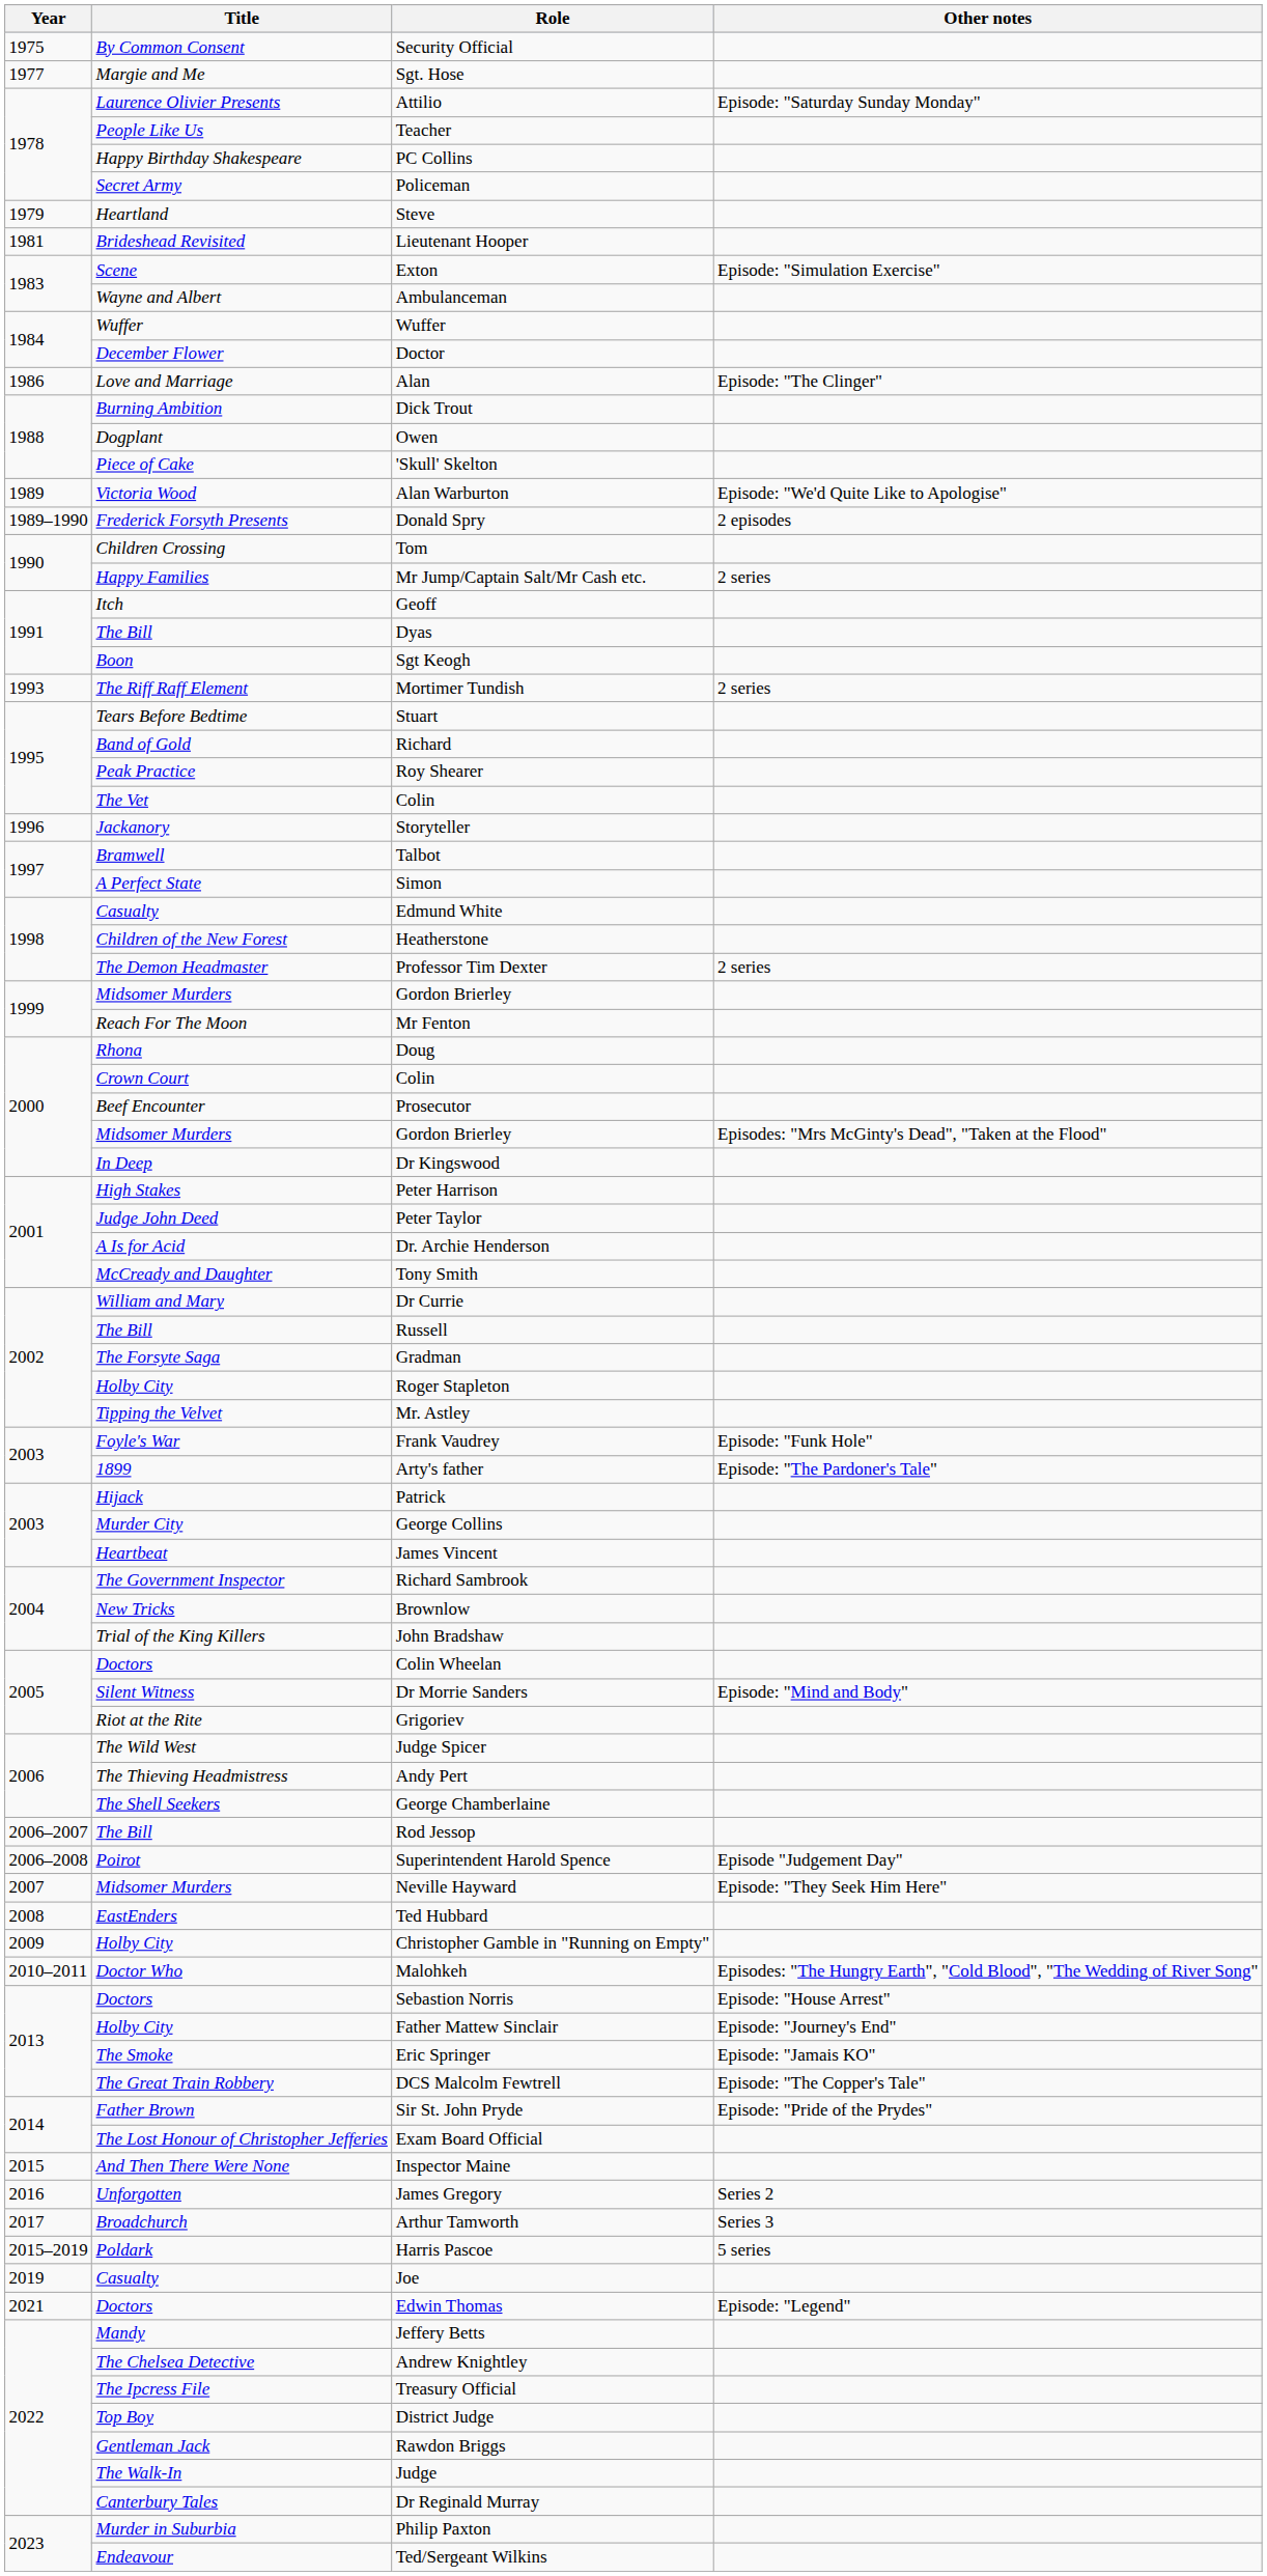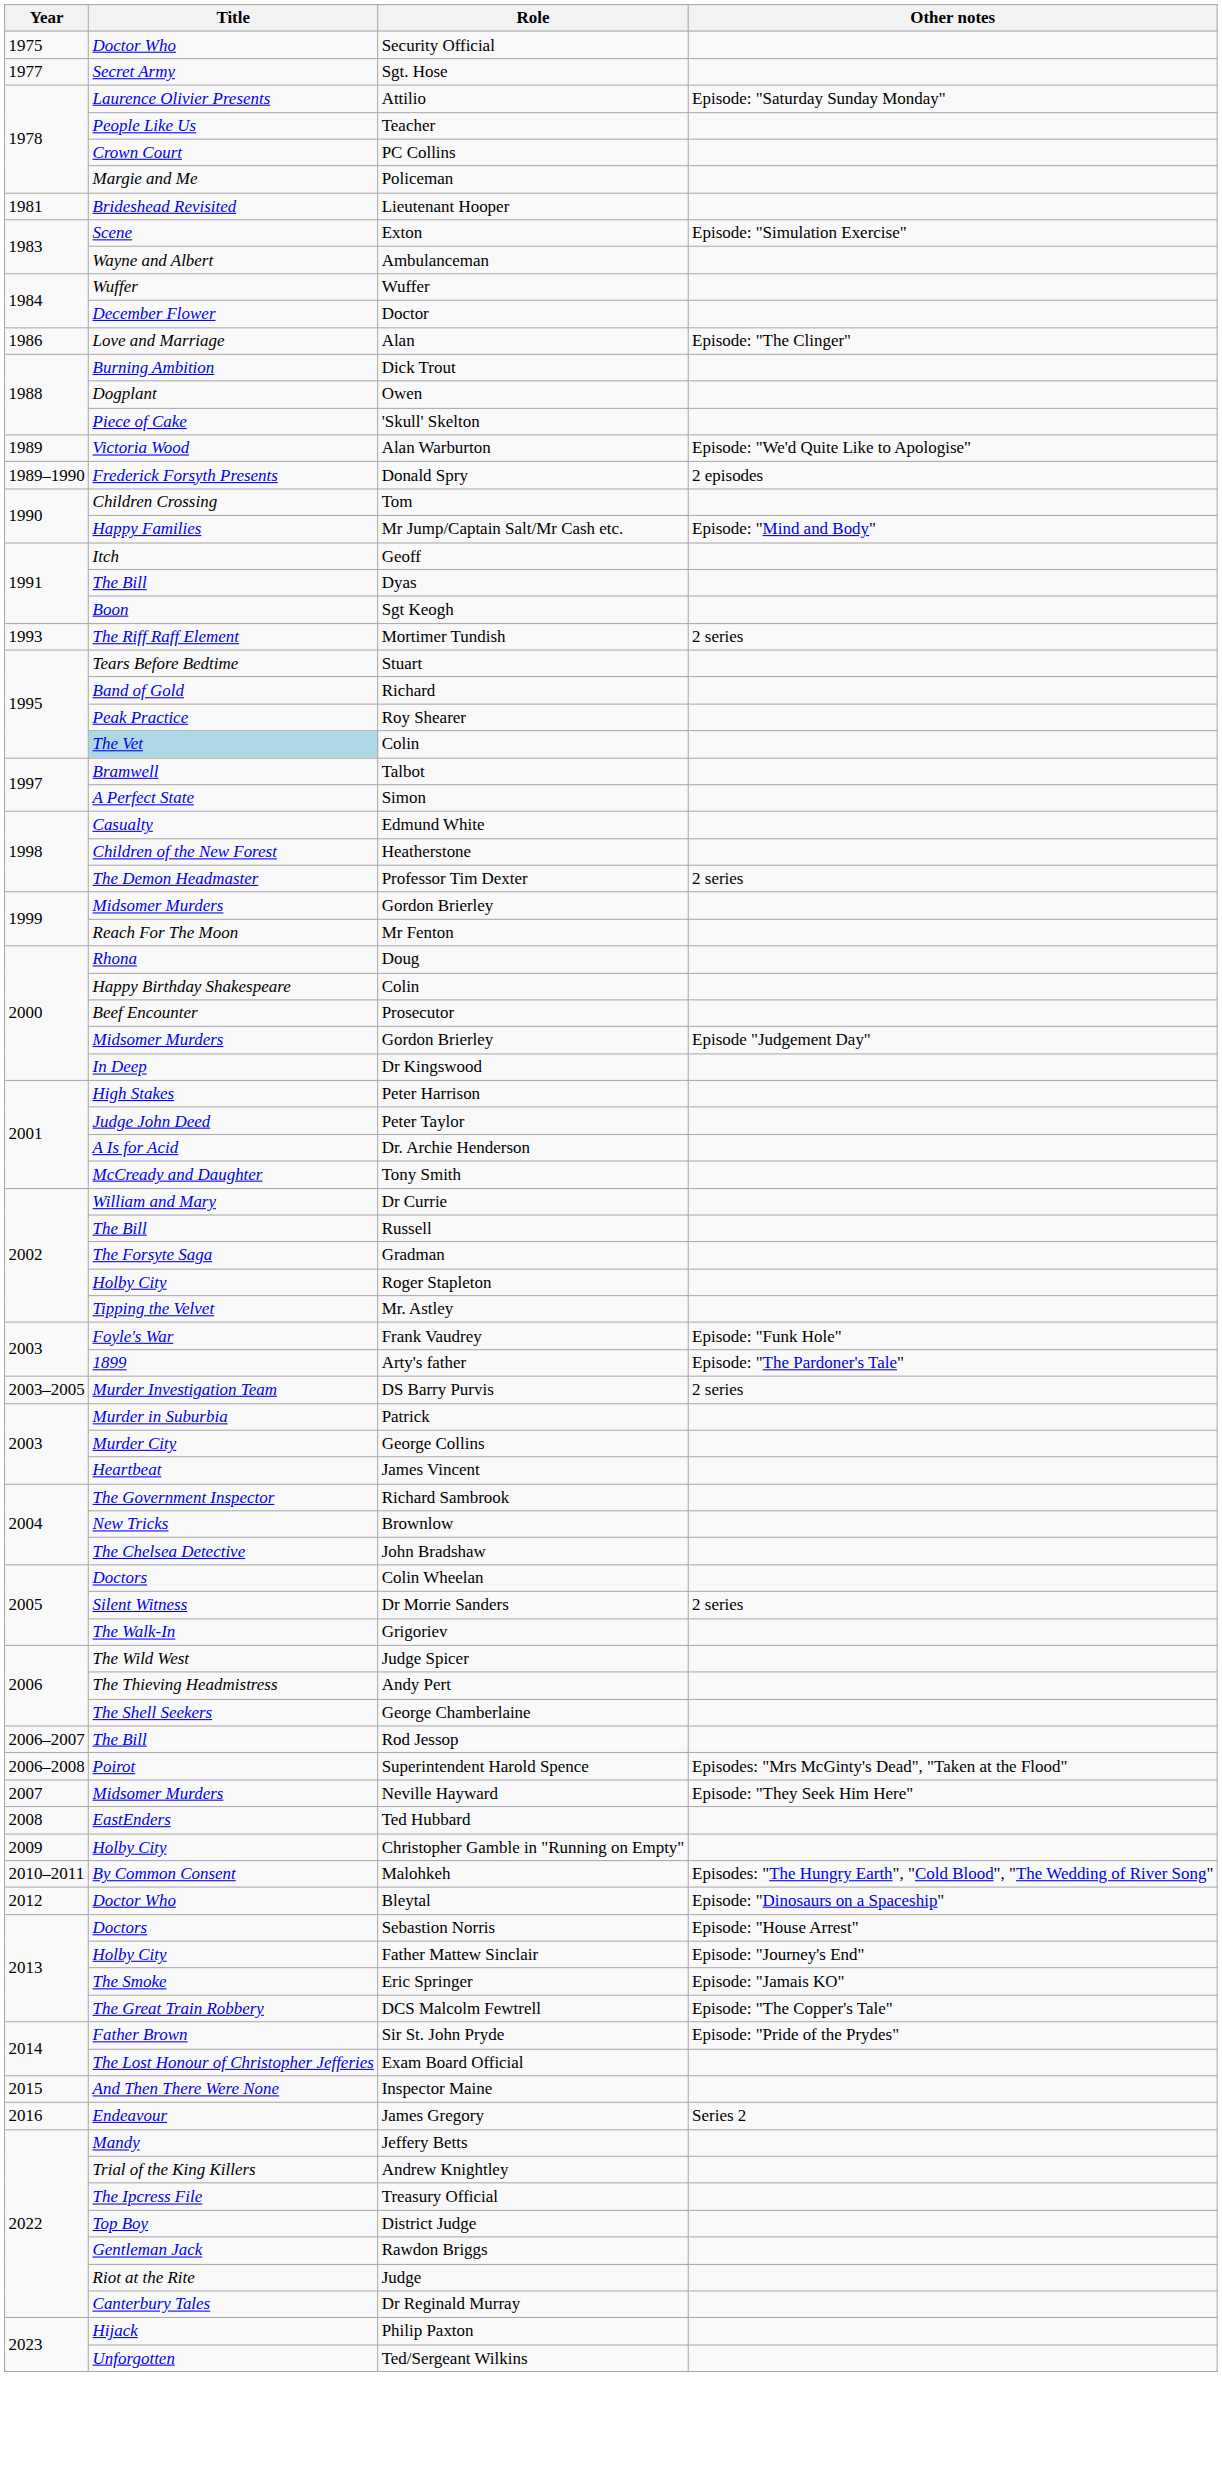 <table class="wikitable">
 <tr style="background:#b0c4de; text-align:center;">
 <th>Year</th>
 <th>Title</th>
 <th>Role</th>
 <th>Other notes</th>
 </tr>
 <tr>
 <td>1975</td>
-<td><em><a href='#'>By Common Consent</a></em></td>
+<td><em><a href='#'>Doctor Who</a></em></td>
 <td>Security Official</td>
 <td></td>
 </tr>
 <tr>
 <td>1977</td>
-<td><em>Margie and Me</em></td>
+<td><em><a href='#'>Secret Army</a></em></td>
 <td>Sgt. Hose</td>
 <td></td>
 </tr>
 <tr>
 <td rowspan="4">1978</td>
 <td><em><a href='#'>Laurence Olivier Presents</a></em></td>
 <td>Attilio</td>
 <td>Episode: "Saturday Sunday Monday"</td>
 </tr>
 <tr>
 <td><em><a href='#'>People Like Us</a></em></td>
 <td>Teacher</td>
 <td></td>
 </tr>
 <tr>
-<td><em>Happy Birthday Shakespeare</em></td>
+<td><em><a href='#'>Crown Court</a></em></td>
 <td>PC Collins</td>
 <td></td>
 </tr>
 <tr>
-<td><em><a href='#'>Secret Army</a></em></td>
+<td><em>Margie and Me</em></td>
 <td>Policeman</td>
-<td></td>
-</tr>
-<tr>
-<td>1979</td>
-<td><em>Heartland</em></td>
-<td>Steve</td>
 <td></td>
 </tr>
 <tr>
 <td>1981</td>
 <td><em><a href='#'>Brideshead Revisited</a></em></td>
 <td>Lieutenant Hooper</td>
 <td></td>
 </tr>
 <tr>
 <td rowspan="2">1983</td>
 <td><em><a href='#'>Scene</a></em></td>
 <td>Exton</td>
 <td>Episode: "Simulation Exercise"</td>
 </tr>
 <tr>
 <td><em>Wayne and Albert</em></td>
 <td>Ambulanceman</td>
 <td></td>
 </tr>
 <tr>
 <td rowspan="2">1984</td>
 <td><em>Wuffer</em></td>
 <td>Wuffer</td>
 <td></td>
 </tr>
 <tr>
 <td><em><a href='#'>December Flower</a></em></td>
 <td>Doctor</td>
 <td></td>
 </tr>
 <tr>
 <td>1986</td>
 <td><em>Love and Marriage</em></td>
 <td>Alan</td>
 <td>Episode: "The Clinger"</td>
 </tr>
 <tr>
 <td rowspan="3">1988</td>
 <td><em><a href='#'>Burning Ambition</a></em></td>
 <td>Dick Trout</td>
 <td></td>
 </tr>
 <tr>
 <td><em>Dogplant</em></td>
 <td>Owen</td>
 <td></td>
 </tr>
 <tr>
 <td><em><a href='#'>Piece of Cake</a></em></td>
 <td>'Skull' Skelton</td>
 <td></td>
 </tr>
 <tr>
 <td>1989</td>
 <td><em><a href='#'>Victoria Wood</a></em></td>
 <td>Alan Warburton</td>
 <td>Episode: "We'd Quite Like to Apologise"</td>
 </tr>
 <tr>
 <td>1989–1990</td>
 <td><em><a href='#'>Frederick Forsyth Presents</a></em></td>
 <td>Donald Spry</td>
 <td>2 episodes</td>
 </tr>
 <tr>
 <td rowspan="2">1990</td>
 <td><em>Children Crossing </em></td>
 <td>Tom</td>
 <td></td>
 </tr>
 <tr>
 <td><em><a href='#'>Happy Families</a></em></td>
 <td>Mr Jump/Captain Salt/Mr Cash etc.</td>
-<td>2 series</td>
+<td>Episode: "<a href='#'>Mind and Body</a>"</td>
 </tr>
 <tr>
 <td rowspan="3">1991</td>
 <td><em>Itch</em></td>
 <td>Geoff</td>
 <td></td>
 </tr>
 <tr>
 <td><em><a href='#'>The Bill</a></em></td>
 <td>Dyas</td>
 <td></td>
 </tr>
 <tr>
 <td><em><a href='#'>Boon</a></em></td>
 <td>Sgt Keogh</td>
 <td></td>
 </tr>
 <tr>
 <td>1993</td>
 <td><em><a href='#'>The Riff Raff Element</a></em></td>
 <td>Mortimer Tundish</td>
 <td>2 series</td>
 </tr>
 <tr>
 <td rowspan="4">1995</td>
 <td><em>Tears Before Bedtime</em></td>
 <td>Stuart</td>
 <td></td>
 </tr>
 <tr>
 <td><em><a href='#'>Band of Gold</a></em></td>
 <td>Richard</td>
 <td></td>
 </tr>
 <tr>
 <td><em><a href='#'>Peak Practice</a></em></td>
 <td>Roy Shearer</td>
 <td></td>
 </tr>
 <tr>
-<td><em><a href='#'>The Vet</a></em></td>
+<td style="background: lightblue;"><em><a href='#'>The Vet</a></em></td>
 <td>Colin</td>
-<td></td>
-</tr>
-<tr>
-<td>1996</td>
-<td><em><a href='#'>Jackanory</a></em></td>
-<td>Storyteller</td>
 <td></td>
 </tr>
 <tr>
 <td rowspan="2">1997</td>
 <td><em><a href='#'>Bramwell</a></em></td>
 <td>Talbot</td>
 <td></td>
 </tr>
 <tr>
 <td><em><a href='#'>A Perfect State</a></em></td>
 <td>Simon</td>
 <td></td>
 </tr>
 <tr>
 <td rowspan="3">1998</td>
 <td><em><a href='#'>Casualty</a></em></td>
 <td>Edmund White</td>
 <td></td>
 </tr>
 <tr>
 <td><em><a href='#'>Children of the New Forest</a></em></td>
 <td>Heatherstone</td>
 <td></td>
 </tr>
 <tr>
 <td><em><a href='#'>The Demon Headmaster</a></em></td>
 <td>Professor Tim Dexter</td>
 <td>2 series</td>
 </tr>
 <tr>
 <td rowspan="2">1999</td>
 <td><em><a href='#'>Midsomer Murders</a></em></td>
 <td>Gordon Brierley</td>
 <td></td>
 </tr>
 <tr>
 <td><em>Reach For The Moon</em></td>
 <td>Mr Fenton</td>
 <td></td>
 </tr>
 <tr>
 <td rowspan="5">2000</td>
 <td><em><a href='#'>Rhona</a></em></td>
 <td>Doug</td>
 <td></td>
 </tr>
 <tr>
-<td><em><a href='#'>Crown Court</a></em></td>
+<td><em>Happy Birthday Shakespeare</em></td>
 <td>Colin</td>
 <td></td>
 </tr>
 <tr>
 <td><em>Beef Encounter</em></td>
 <td>Prosecutor</td>
 <td></td>
 </tr>
 <tr>
 <td><em><a href='#'>Midsomer Murders</a></em></td>
 <td>Gordon Brierley</td>
-<td>Episodes: "Mrs McGinty's Dead", "Taken at the Flood"</td>
+<td>Episode "Judgement Day"</td>
 </tr>
 <tr>
 <td><em><a href='#'>In Deep</a></em></td>
 <td>Dr Kingswood</td>
 <td></td>
 </tr>
 <tr>
 <td rowspan="4">2001</td>
 <td><em><a href='#'>High Stakes</a></em></td>
 <td>Peter Harrison</td>
 <td></td>
 </tr>
 <tr>
 <td><em><a href='#'>Judge John Deed</a></em></td>
 <td>Peter Taylor</td>
 <td></td>
 </tr>
 <tr>
 <td><em><a href='#'>A Is for Acid</a></em></td>
 <td>Dr. Archie Henderson</td>
 <td></td>
 </tr>
 <tr>
 <td><em><a href='#'>McCready and Daughter</a></em></td>
 <td>Tony Smith</td>
 <td></td>
 </tr>
 <tr>
 <td rowspan="5">2002</td>
 <td><em><a href='#'>William and Mary</a></em></td>
 <td>Dr Currie</td>
 <td></td>
 </tr>
 <tr>
 <td><em><a href='#'>The Bill</a></em></td>
 <td>Russell</td>
 <td></td>
 </tr>
 <tr>
 <td><em><a href='#'>The Forsyte Saga</a></em></td>
 <td>Gradman</td>
 <td></td>
 </tr>
 <tr>
 <td><em><a href='#'>Holby City</a></em></td>
 <td>Roger Stapleton</td>
 <td></td>
 </tr>
 <tr>
 <td><em><a href='#'>Tipping the Velvet</a></em></td>
 <td>Mr. Astley</td>
 <td></td>
 </tr>
 <tr>
 <td rowspan="2">2003</td>
 <td><em><a href='#'>Foyle's War</a></em></td>
 <td>Frank Vaudrey</td>
 <td>Episode: "Funk Hole"</td>
 </tr>
 <tr>
 <td><em><a href='#'>1899</a></em></td>
 <td>Arty's father</td>
 <td>Episode: "<a href='#'>The Pardoner's Tale</a>"</td>
 </tr>
 <tr>
+<td>2003–2005</td>
+<td><em><a href='#'>Murder Investigation Team</a></em></td>
+<td>DS Barry Purvis</td>
+<td>2 series</td>
+</tr>
+<tr>
 <td rowspan="3">2003</td>
-<td><em><a href='#'>Hijack</a></em></td>
+<td><em><a href='#'>Murder in Suburbia</a></em></td>
 <td>Patrick</td>
 <td></td>
 </tr>
 <tr>
 <td><em><a href='#'>Murder City</a></em></td>
 <td>George Collins</td>
 <td></td>
 </tr>
 <tr>
 <td><em><a href='#'>Heartbeat</a></em></td>
 <td>James Vincent</td>
 <td></td>
 </tr>
 <tr>
 <td rowspan="3">2004</td>
 <td><em><a href='#'>The Government Inspector</a></em></td>
 <td>Richard Sambrook</td>
 <td></td>
 </tr>
 <tr>
 <td><em><a href='#'>New Tricks</a></em></td>
 <td>Brownlow</td>
 <td></td>
 </tr>
 <tr>
-<td><em>Trial of the King Killers</em></td>
+<td><em><a href='#'>The Chelsea Detective</a></em></td>
 <td>John Bradshaw</td>
 <td></td>
 </tr>
 <tr>
 <td rowspan="3">2005</td>
 <td><em><a href='#'>Doctors</a></em></td>
 <td>Colin Wheelan</td>
 <td></td>
 </tr>
 <tr>
 <td><em><a href='#'>Silent Witness</a></em></td>
 <td>Dr Morrie Sanders</td>
-<td>Episode: "<a href='#'>Mind and Body</a>"</td>
+<td>2 series</td>
 </tr>
 <tr>
-<td><em>Riot at the Rite</em></td>
+<td><em><a href='#'>The Walk-In</a></em></td>
 <td>Grigoriev</td>
 <td></td>
 </tr>
 <tr>
 <td rowspan="3">2006</td>
 <td><em>The Wild West</em></td>
 <td>Judge Spicer</td>
 <td></td>
 </tr>
 <tr>
 <td><em>The Thieving Headmistress</em></td>
 <td>Andy Pert</td>
 <td></td>
 </tr>
 <tr>
 <td><em><a href='#'>The Shell Seekers</a></em></td>
 <td>George Chamberlaine</td>
 <td></td>
 </tr>
 <tr>
 <td>2006–2007</td>
 <td><em><a href='#'>The Bill</a></em></td>
 <td>Rod Jessop</td>
 <td></td>
 </tr>
 <tr>
 <td>2006–2008</td>
 <td><em><a href='#'>Poirot</a></em></td>
 <td>Superintendent Harold Spence</td>
-<td>Episode "Judgement Day"</td>
+<td>Episodes: "Mrs McGinty's Dead", "Taken at the Flood"</td>
 </tr>
 <tr>
 <td>2007</td>
 <td><em><a href='#'>Midsomer Murders</a></em></td>
 <td>Neville Hayward</td>
 <td>Episode: "They Seek Him Here"</td>
 </tr>
 <tr>
 <td>2008</td>
 <td><em><a href='#'>EastEnders</a></em></td>
 <td>Ted Hubbard</td>
 <td></td>
 </tr>
 <tr>
 <td>2009</td>
 <td><em><a href='#'>Holby City</a></em></td>
 <td>Christopher Gamble in "Running on Empty"</td>
 <td></td>
 </tr>
 <tr>
 <td>2010–2011</td>
-<td><em><a href='#'>Doctor Who</a></em></td>
+<td><em><a href='#'>By Common Consent</a></em></td>
 <td>Malohkeh</td>
 <td>Episodes: "<a href='#'>The Hungry Earth</a>", "<a href='#'>Cold Blood</a>", "<a href='#'>The Wedding of River Song</a>"</td>
+</tr>
+<tr>
+<td>2012</td>
+<td><em><a href='#'>Doctor Who</a></em></td>
+<td>Bleytal</td>
+<td>Episode: "<a href='#'>Dinosaurs on a Spaceship</a>"</td>
 </tr>
 <tr>
 <td rowspan="4">2013</td>
 <td><em><a href='#'>Doctors</a></em></td>
 <td>Sebastion Norris</td>
 <td>Episode: "House Arrest"</td>
 </tr>
 <tr>
 <td><em><a href='#'>Holby City</a></em></td>
 <td>Father Mattew Sinclair</td>
 <td>Episode: "Journey's End"</td>
 </tr>
 <tr>
 <td><em><a href='#'>The Smoke</a></em></td>
 <td>Eric Springer</td>
 <td>Episode: "Jamais KO"</td>
 </tr>
 <tr>
 <td><em><a href='#'>The Great Train Robbery</a></em></td>
 <td>DCS Malcolm Fewtrell</td>
 <td>Episode: "The Copper's Tale"</td>
 </tr>
 <tr>
 <td rowspan="2">2014</td>
 <td><em><a href='#'>Father Brown</a></em></td>
 <td>Sir St. John Pryde</td>
 <td>Episode: "Pride of the Prydes"</td>
 </tr>
 <tr>
 <td><em><a href='#'>The Lost Honour of Christopher Jefferies</a></em></td>
 <td>Exam Board Official</td>
 <td></td>
 </tr>
 <tr>
 <td>2015</td>
 <td><em><a href='#'>And Then There Were None</a></em></td>
 <td>Inspector Maine</td>
 <td></td>
 </tr>
 <tr>
 <td>2016</td>
-<td><em><a href='#'>Unforgotten</a></em></td>
+<td><em><a href='#'>Endeavour</a></em></td>
 <td>James Gregory</td>
 <td>Series 2</td>
-</tr>
-<tr>
-<td>2017</td>
-<td><em><a href='#'>Broadchurch</a></em></td>
-<td>Arthur Tamworth</td>
-<td>Series 3</td>
-</tr>
-<tr>
-<td>2015–2019</td>
-<td><em><a href='#'>Poldark</a></em></td>
-<td>Harris Pascoe</td>
-<td>5 series</td>
-</tr>
-<tr>
-<td>2019</td>
-<td><em><a href='#'>Casualty</a></em></td>
-<td>Joe</td>
-<td></td>
-</tr>
-<tr>
-<td>2021</td>
-<td><em><a href='#'>Doctors</a></em></td>
-<td><a href='#'>Edwin Thomas</a></td>
-<td>Episode: "Legend"</td>
 </tr>
 <tr>
 <td rowspan="7">2022</td>
 <td><em><a href='#'>Mandy</a></em></td>
 <td>Jeffery Betts</td>
 <td></td>
 </tr>
 <tr>
-<td><em><a href='#'>The Chelsea Detective</a></em></td>
+<td><em>Trial of the King Killers</em></td>
 <td>Andrew Knightley</td>
 <td></td>
 </tr>
 <tr>
 <td><em><a href='#'>The Ipcress File</a></em></td>
 <td>Treasury Official</td>
 <td></td>
 </tr>
 <tr>
 <td><em><a href='#'>Top Boy</a></em></td>
 <td>District Judge</td>
 <td></td>
 </tr>
 <tr>
 <td><em><a href='#'>Gentleman Jack</a></em></td>
 <td>Rawdon Briggs</td>
 <td></td>
 </tr>
 <tr>
-<td><em><a href='#'>The Walk-In</a></em></td>
+<td><em>Riot at the Rite</em></td>
 <td>Judge</td>
 <td></td>
 </tr>
 <tr>
 <td><em><a href='#'>Canterbury Tales</a></em></td>
 <td>Dr Reginald Murray</td>
 <td></td>
 </tr>
 <tr>
 <td rowspan="2">2023</td>
-<td><em><a href='#'>Murder in Suburbia</a></em></td>
+<td><em><a href='#'>Hijack</a></em></td>
 <td>Philip Paxton</td>
 <td></td>
 </tr>
 <tr>
-<td><em><a href='#'>Endeavour</a></em></td>
+<td><em><a href='#'>Unforgotten</a></em></td>
 <td>Ted/Sergeant Wilkins</td>
 <td></td>
 </tr>
 </table>
